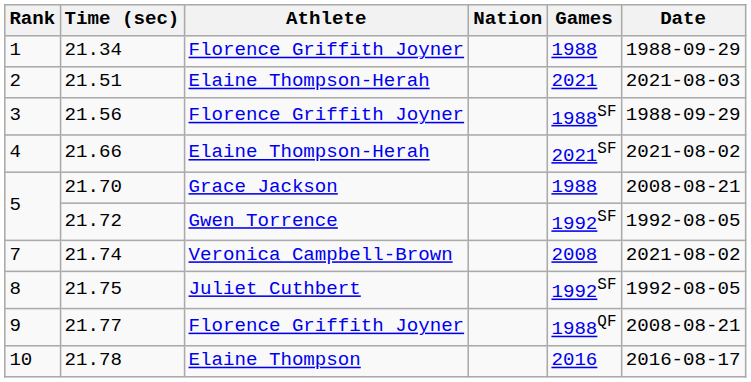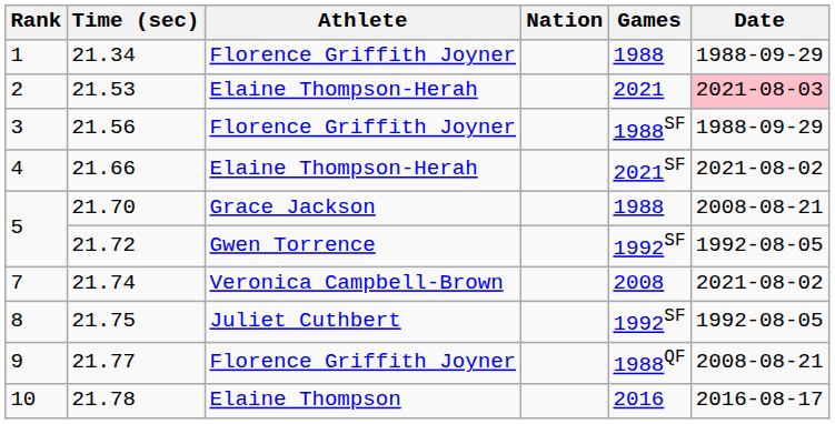 <table class=wikitable style="font-size:95%">
 <tr>
 <th>Rank</th>
 <th>Time (sec)</th>
 <th>Athlete</th>
 <th>Nation</th>
 <th>Games</th>
 <th>Date</th>
 </tr>
 <tr>
 <td>1</td>
 <td>21.34</td>
 <td><a href='#'>Florence Griffith Joyner</a></td>
 <td></td>
 <td><a href='#'>1988</a></td>
 <td>1988-09-29</td>
 </tr>
 <tr>
 <td>2</td>
-<td>21.51</td>
+<td>21.53</td>
 <td><a href='#'>Elaine Thompson-Herah</a></td>
 <td></td>
 <td><a href='#'>2021</a></td>
-<td>2021-08-03</td>
+<td style="background: pink;">2021-08-03</td>
 </tr>
 <tr>
 <td>3</td>
 <td>21.56</td>
 <td><a href='#'>Florence Griffith Joyner</a></td>
 <td></td>
 <td><a href='#'>1988</a><sup>SF</sup></td>
 <td>1988-09-29</td>
 </tr>
 <tr>
 <td>4</td>
 <td>21.66</td>
 <td><a href='#'>Elaine Thompson-Herah</a></td>
 <td></td>
 <td><a href='#'>2021</a><sup>SF</sup></td>
 <td>2021-08-02</td>
 </tr>
 <tr>
 <td rowspan=2>5</td>
 <td>21.70</td>
 <td><a href='#'>Grace Jackson</a></td>
 <td></td>
 <td><a href='#'>1988</a></td>
 <td>2008-08-21</td>
 </tr>
 <tr>
 <td>21.72</td>
 <td><a href='#'>Gwen Torrence</a></td>
 <td></td>
 <td><a href='#'>1992</a><sup>SF</sup></td>
 <td>1992-08-05</td>
 </tr>
 <tr>
 <td>7</td>
 <td>21.74</td>
 <td><a href='#'>Veronica Campbell-Brown</a></td>
 <td></td>
 <td><a href='#'>2008</a></td>
 <td>2021-08-02</td>
 </tr>
 <tr>
 <td>8</td>
 <td>21.75</td>
 <td><a href='#'>Juliet Cuthbert</a></td>
 <td></td>
 <td><a href='#'>1992</a><sup>SF</sup></td>
 <td>1992-08-05</td>
 </tr>
 <tr>
 <td>9</td>
 <td>21.77</td>
 <td><a href='#'>Florence Griffith Joyner</a></td>
 <td></td>
 <td><a href='#'>1988</a><sup>QF</sup></td>
 <td>2008-08-21</td>
 </tr>
 <tr>
 <td>10</td>
 <td>21.78</td>
 <td><a href='#'>Elaine Thompson</a></td>
 <td></td>
 <td><a href='#'>2016</a></td>
 <td>2016-08-17</td>
 </tr>
 </table>
